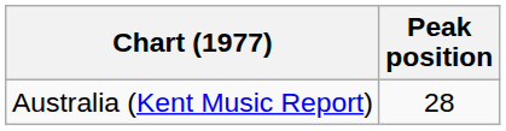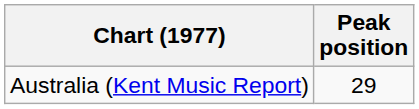 <table class="wikitable">
 <tr>
 <th>Chart (1977)</th>
 <th>Peak<br>position</th>
 </tr>
 <tr>
 <td>Australia (<a href='#'>Kent Music Report</a>) </td>
-<td style="text-align:center;">28</td>
+<td style="text-align:center;">29</td>
 </tr>
 </table>
